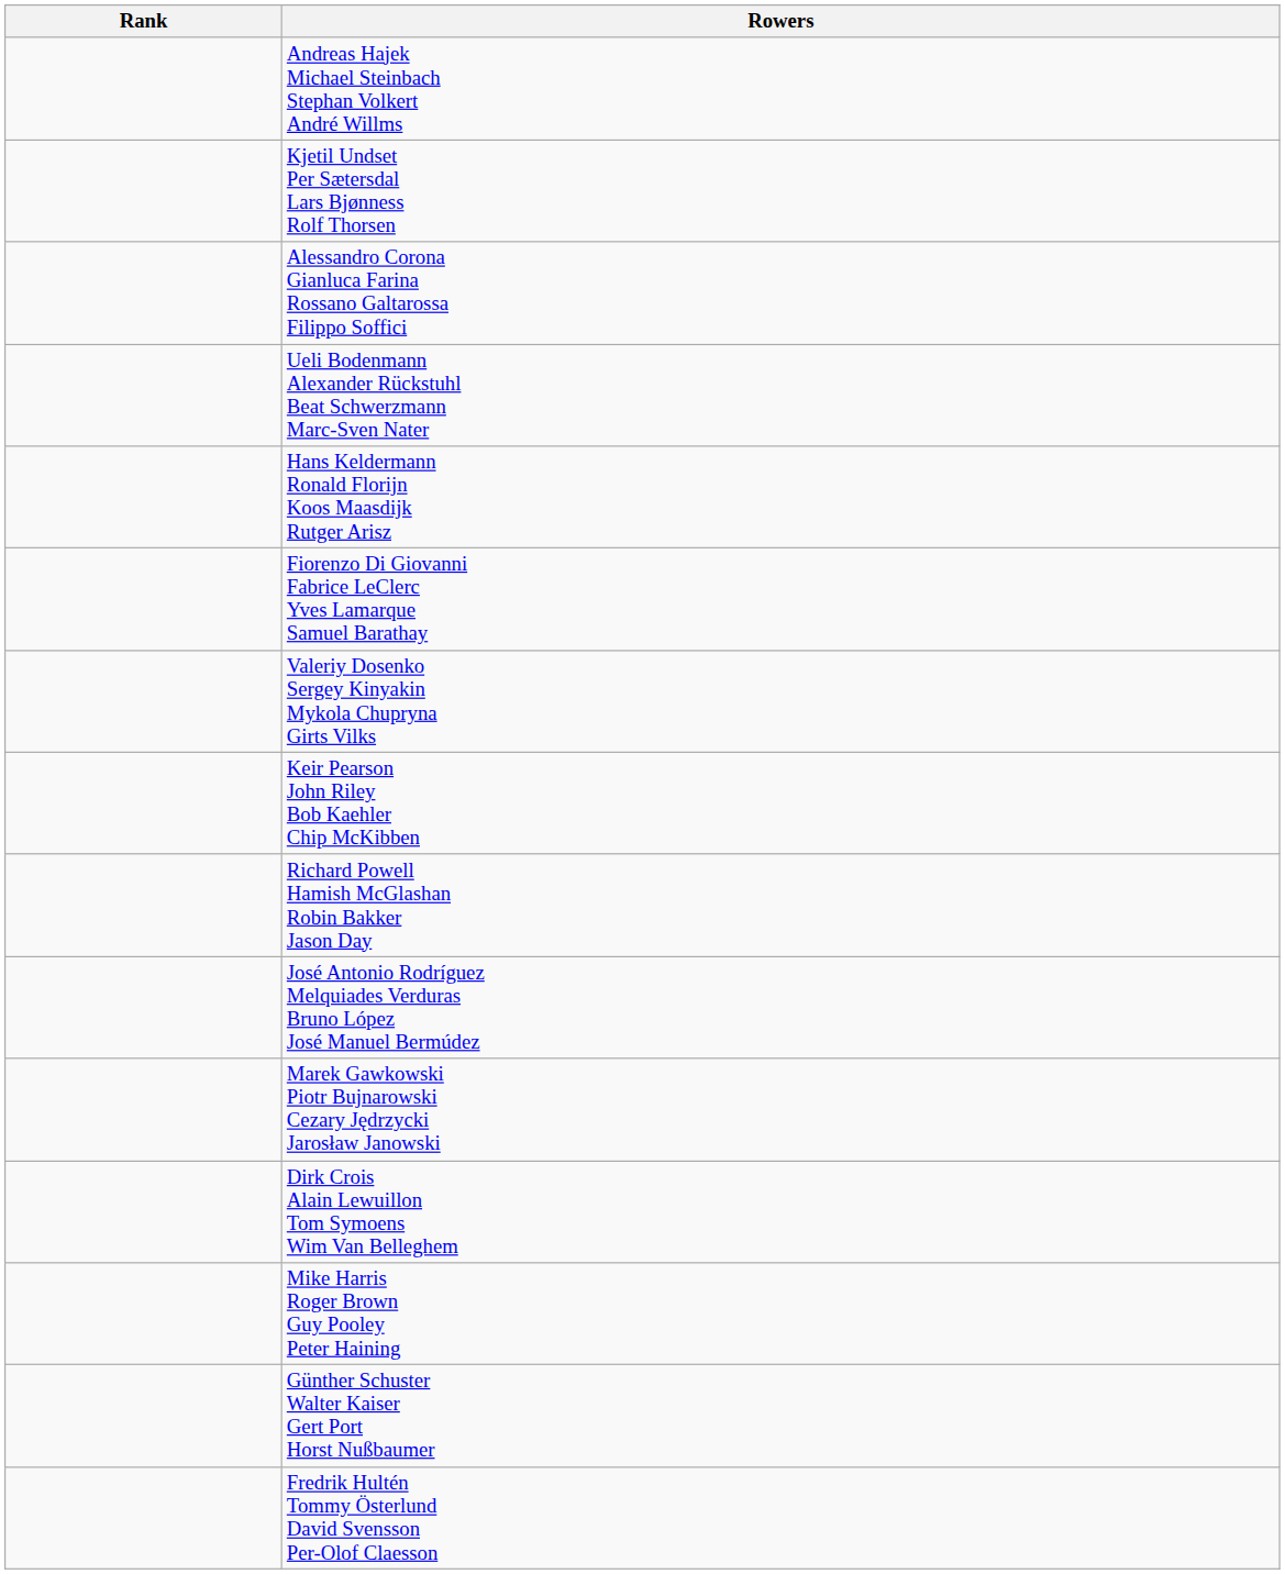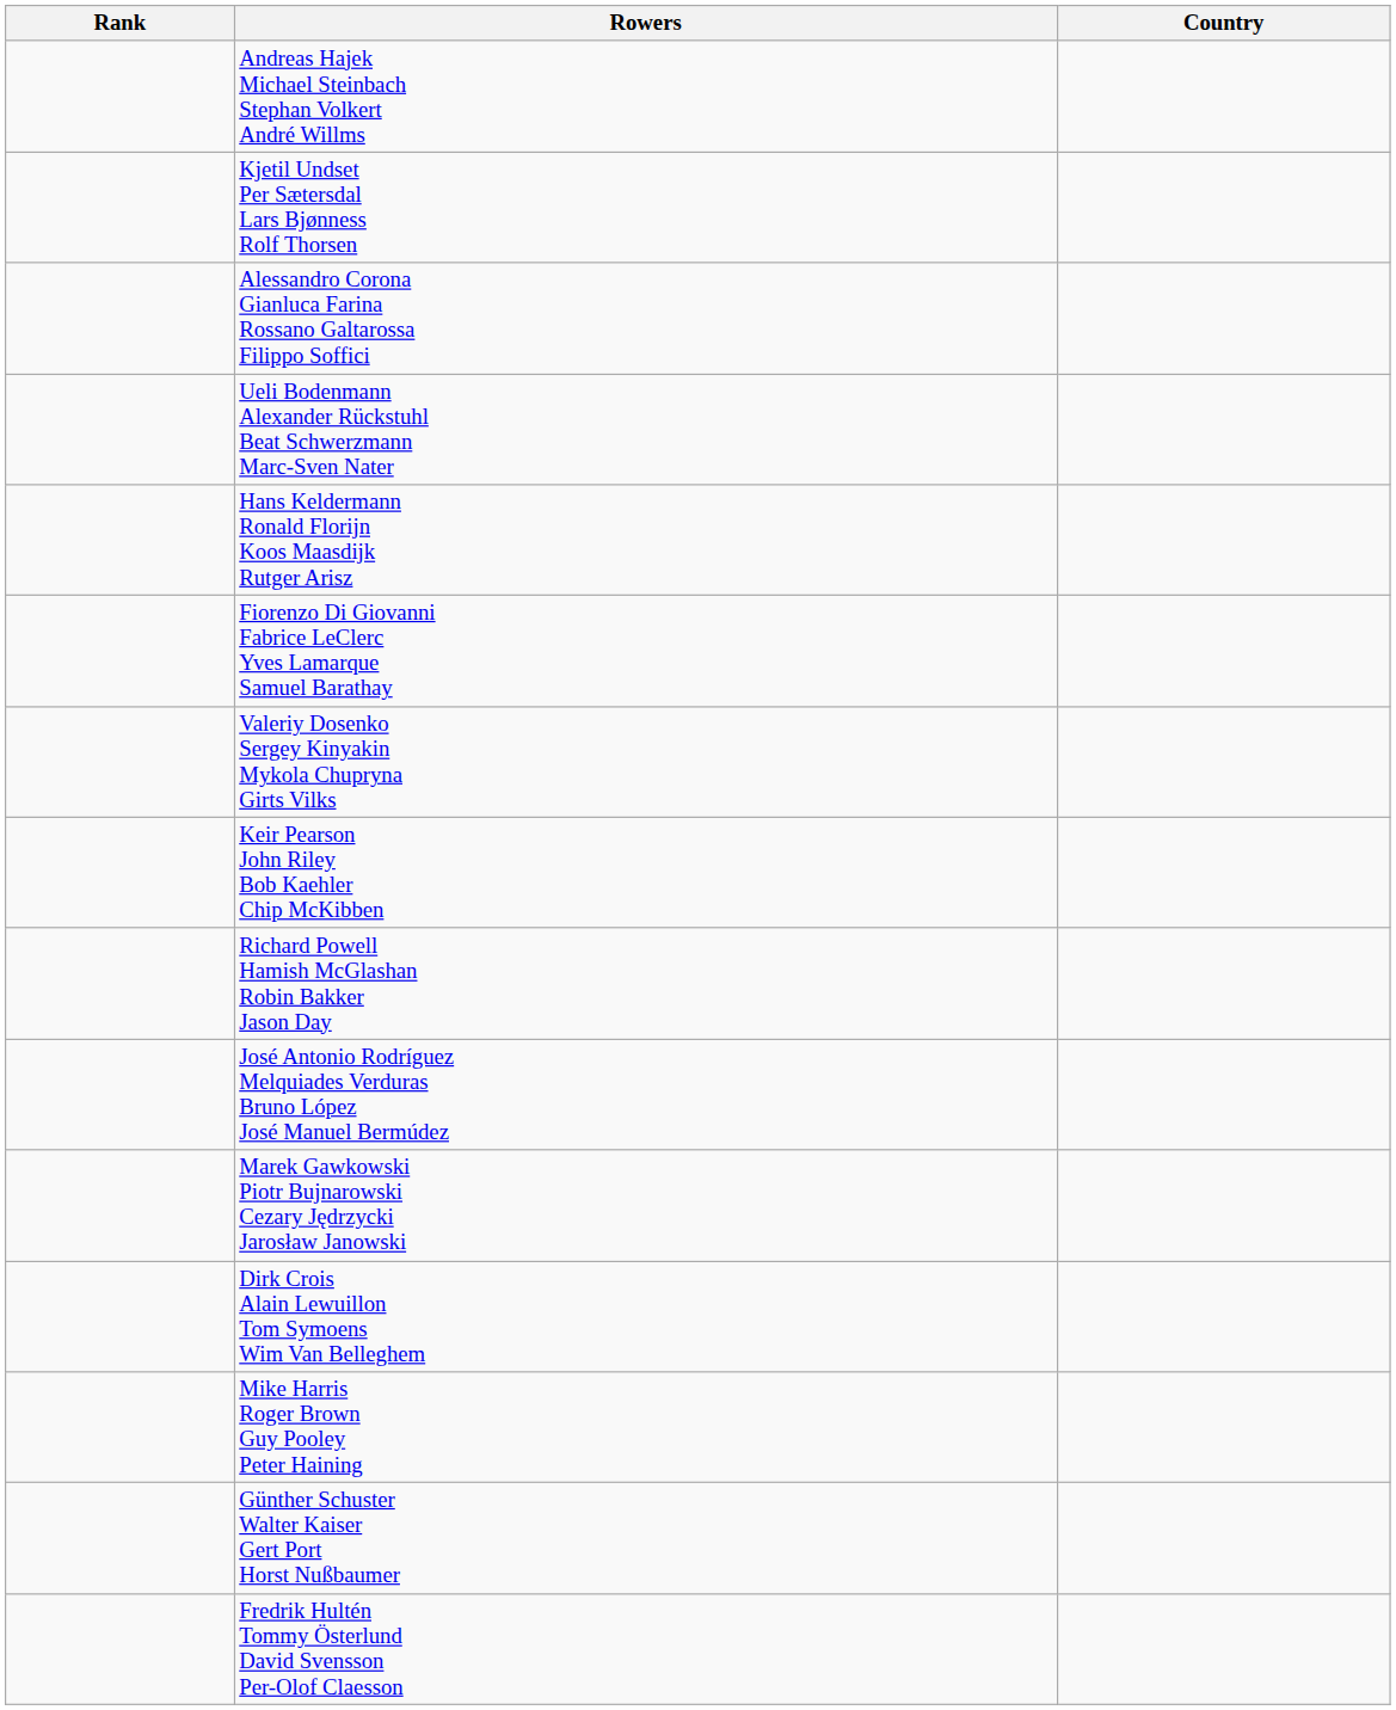 <table class="wikitable" width=50%>
 <tr>
 <th>Rank</th>
 <th>Rowers</th>
+<th>Country</th>
 </tr>
 <tr>
 <td></td>
 <td><a href='#'>Andreas Hajek</a><br><a href='#'>Michael Steinbach</a><br><a href='#'>Stephan Volkert</a><br><a href='#'>André Willms</a></td>
+<td></td>
 </tr>
 <tr>
 <td></td>
 <td><a href='#'>Kjetil Undset</a><br><a href='#'>Per Sætersdal</a><br><a href='#'>Lars Bjønness</a><br><a href='#'>Rolf Thorsen</a></td>
+<td></td>
 </tr>
 <tr>
 <td></td>
 <td><a href='#'>Alessandro Corona</a><br><a href='#'>Gianluca Farina</a><br><a href='#'>Rossano Galtarossa</a><br><a href='#'>Filippo Soffici</a></td>
+<td></td>
 </tr>
 <tr>
 <td></td>
 <td><a href='#'>Ueli Bodenmann</a><br><a href='#'>Alexander Rückstuhl</a><br><a href='#'>Beat Schwerzmann</a><br><a href='#'>Marc-Sven Nater</a></td>
+<td></td>
 </tr>
 <tr>
 <td></td>
 <td><a href='#'>Hans Keldermann</a><br><a href='#'>Ronald Florijn</a><br><a href='#'>Koos Maasdijk</a><br><a href='#'>Rutger Arisz</a></td>
+<td></td>
 </tr>
 <tr>
 <td></td>
 <td><a href='#'>Fiorenzo Di Giovanni</a><br><a href='#'>Fabrice LeClerc</a><br><a href='#'>Yves Lamarque</a><br><a href='#'>Samuel Barathay</a></td>
+<td></td>
 </tr>
 <tr>
 <td></td>
 <td><a href='#'>Valeriy Dosenko</a><br><a href='#'>Sergey Kinyakin</a><br><a href='#'>Mykola Chupryna</a><br><a href='#'>Girts Vilks</a></td>
+<td></td>
 </tr>
 <tr>
 <td></td>
 <td><a href='#'>Keir Pearson</a><br><a href='#'>John Riley</a><br><a href='#'>Bob Kaehler</a><br><a href='#'>Chip McKibben</a></td>
+<td></td>
 </tr>
 <tr>
 <td></td>
 <td><a href='#'>Richard Powell</a><br><a href='#'>Hamish McGlashan</a><br><a href='#'>Robin Bakker</a><br><a href='#'>Jason Day</a></td>
+<td></td>
 </tr>
 <tr>
 <td></td>
 <td><a href='#'>José Antonio Rodríguez</a><br><a href='#'>Melquiades Verduras</a><br><a href='#'>Bruno López</a><br><a href='#'>José Manuel Bermúdez</a></td>
+<td></td>
 </tr>
 <tr>
 <td></td>
 <td><a href='#'>Marek Gawkowski</a><br><a href='#'>Piotr Bujnarowski</a><br><a href='#'>Cezary Jędrzycki</a><br><a href='#'>Jarosław Janowski</a></td>
+<td></td>
 </tr>
 <tr>
 <td></td>
 <td><a href='#'>Dirk Crois</a><br><a href='#'>Alain Lewuillon</a><br><a href='#'>Tom Symoens</a><br><a href='#'>Wim Van Belleghem</a></td>
+<td></td>
 </tr>
 <tr>
 <td></td>
 <td><a href='#'>Mike Harris</a><br><a href='#'>Roger Brown</a><br><a href='#'>Guy Pooley</a><br><a href='#'>Peter Haining</a></td>
+<td></td>
 </tr>
 <tr>
 <td></td>
 <td><a href='#'>Günther Schuster</a><br><a href='#'>Walter Kaiser</a><br><a href='#'>Gert Port</a><br><a href='#'>Horst Nußbaumer</a></td>
+<td></td>
 </tr>
 <tr>
 <td></td>
 <td><a href='#'>Fredrik Hultén</a><br><a href='#'>Tommy Österlund</a><br><a href='#'>David Svensson</a><br><a href='#'>Per-Olof Claesson</a></td>
+<td></td>
 </tr>
 </table>
